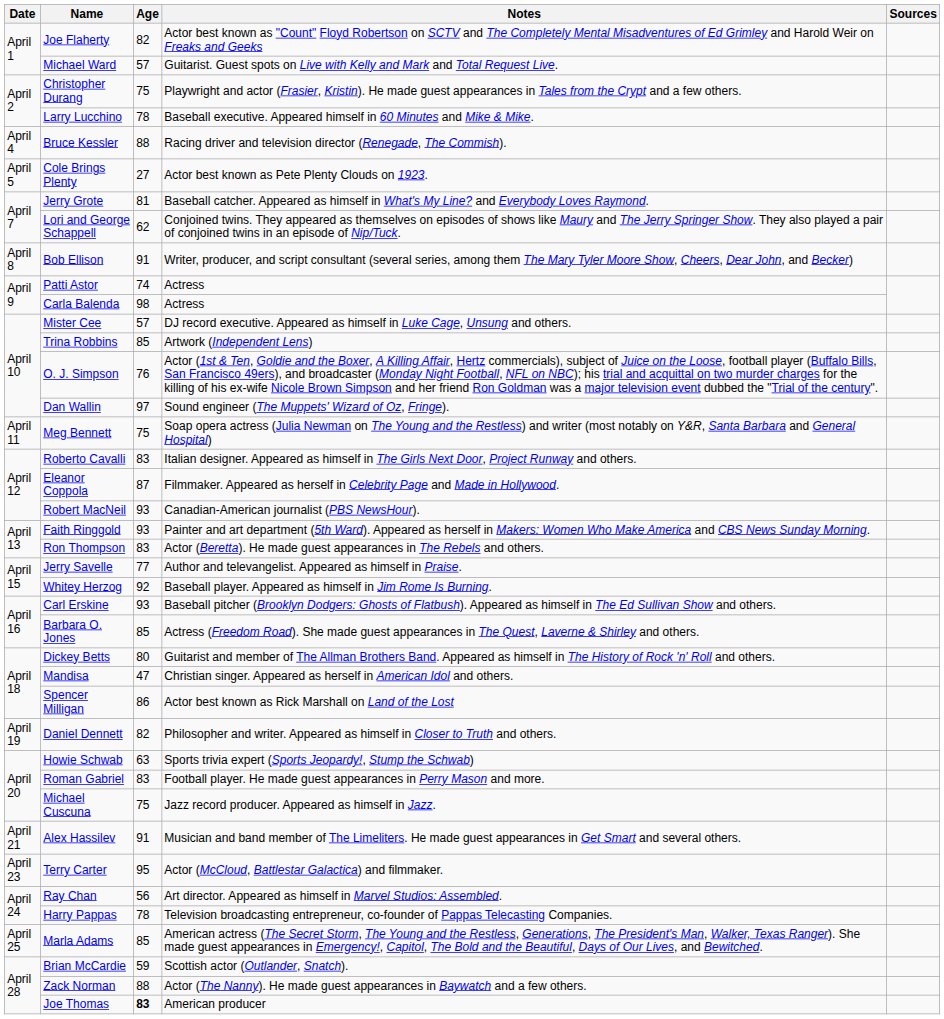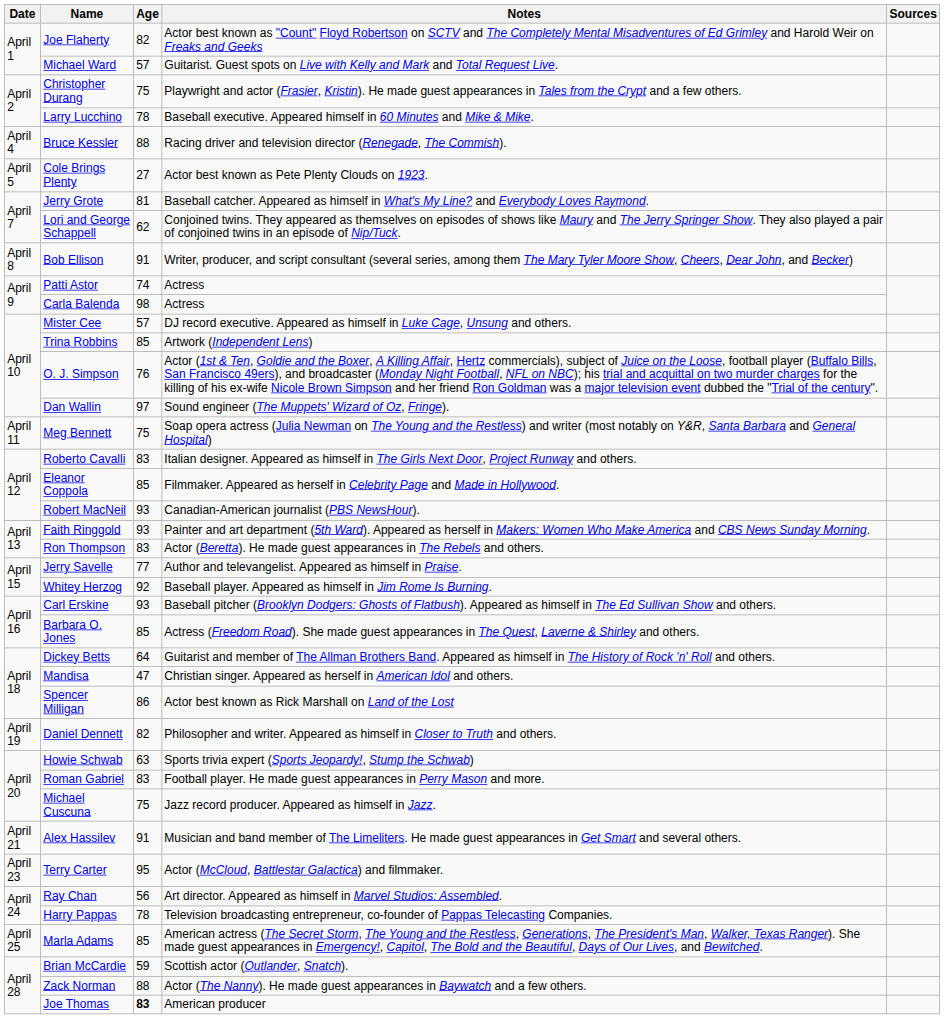 <table class="wikitable sortable">
 <tr>
 <th>Date</th>
 <th>Name</th>
 <th>Age</th>
 <th>Notes</th>
 <th>Sources</th>
 </tr>
 <tr>
 <td rowspan="2">April 1</td>
 <td><a href='#'>Joe Flaherty</a></td>
 <td>82</td>
 <td>Actor best known as <a href='#'>"Count"</a> <a href='#'>Floyd Robertson</a> on <a href='#'><em>SCTV</em></a> and <em><a href='#'>The Completely Mental Misadventures of Ed Grimley</a></em> and Harold Weir on <em><a href='#'>Freaks and Geeks</a></em></td>
 <td></td>
 </tr>
 <tr>
 <td><a href='#'>Michael Ward</a></td>
 <td>57</td>
 <td>Guitarist. Guest spots on <em><a href='#'>Live with Kelly and Mark</a></em> and <em><a href='#'>Total Request Live</a></em>.</td>
 <td></td>
 </tr>
 <tr>
 <td rowspan="2">April 2</td>
 <td><a href='#'>Christopher Durang</a></td>
 <td>75</td>
 <td>Playwright and actor (<em><a href='#'>Frasier</a></em>, <em><a href='#'>Kristin</a></em>). He made guest appearances in <em><a href='#'>Tales from the Crypt</a></em> and a few others.</td>
 <td></td>
 </tr>
 <tr>
 <td><a href='#'>Larry Lucchino</a></td>
 <td>78</td>
 <td>Baseball executive. Appeared himself in <em><a href='#'>60 Minutes</a></em> and <em><a href='#'>Mike & Mike</a></em>.</td>
 <td></td>
 </tr>
 <tr>
 <td>April 4</td>
 <td><a href='#'>Bruce Kessler</a></td>
 <td>88</td>
 <td>Racing driver and television director (<em><a href='#'>Renegade</a></em>, <em><a href='#'>The Commish</a></em>).</td>
 <td></td>
 </tr>
 <tr>
 <td>April 5</td>
 <td><a href='#'>Cole Brings Plenty</a></td>
 <td>27</td>
 <td>Actor best known as Pete Plenty Clouds on <em><a href='#'>1923</a></em>.</td>
 <td></td>
 </tr>
 <tr>
 <td rowspan="2">April 7</td>
 <td><a href='#'>Jerry Grote</a></td>
 <td>81</td>
 <td>Baseball catcher. Appeared as himself in <em><a href='#'>What's My Line?</a></em> and <em><a href='#'>Everybody Loves Raymond</a></em>.</td>
 <td></td>
 </tr>
 <tr>
 <td><a href='#'>Lori and George Schappell</a></td>
 <td>62</td>
 <td>Conjoined twins. They appeared as themselves on episodes of shows like <em><a href='#'>Maury</a></em> and <em><a href='#'>The Jerry Springer Show</a></em>. They also played a pair of conjoined twins in an episode of <em><a href='#'>Nip/Tuck</a></em>.</td>
 <td></td>
 </tr>
 <tr>
 <td>April 8</td>
 <td><a href='#'>Bob Ellison</a></td>
 <td>91</td>
 <td>Writer, producer, and script consultant (several series, among them <em><a href='#'>The Mary Tyler Moore Show</a></em>, <em><a href='#'>Cheers</a></em>, <em><a href='#'>Dear John</a></em>, and <em><a href='#'>Becker</a></em>)</td>
 <td></td>
 </tr>
 <tr>
 <td rowspan="2">April 9</td>
 <td><a href='#'>Patti Astor</a></td>
 <td>74</td>
 <td>Actress</td>
 </tr>
 <tr>
 <td><a href='#'>Carla Balenda</a></td>
 <td>98</td>
 <td>Actress</td>
 </tr>
 <tr>
 <td rowspan="4">April 10</td>
 <td><a href='#'>Mister Cee</a></td>
 <td>57</td>
 <td>DJ record executive. Appeared as himself in <em><a href='#'>Luke Cage</a></em>, <em><a href='#'>Unsung</a></em> and others.</td>
 <td></td>
 </tr>
 <tr>
 <td><a href='#'>Trina Robbins</a></td>
 <td>85</td>
 <td>Artwork (<em><a href='#'>Independent Lens</a></em>)</td>
 <td></td>
 </tr>
 <tr>
 <td><a href='#'>O. J. Simpson</a></td>
 <td>76</td>
 <td>Actor (<em><a href='#'>1st & Ten</a></em>, <em><a href='#'>Goldie and the Boxer</a></em>, <em><a href='#'>A Killing Affair</a></em>, <a href='#'>Hertz</a> commercials), subject of <em><a href='#'>Juice on the Loose</a></em>, football player (<a href='#'>Buffalo Bills</a>, <a href='#'>San Francisco 49ers</a>), and broadcaster (<em><a href='#'>Monday Night Football</a></em>, <em><a href='#'>NFL on NBC</a></em>); his <a href='#'>trial and acquittal on two murder charges</a> for the killing of his ex-wife <a href='#'>Nicole Brown Simpson</a> and her friend <a href='#'>Ron Goldman</a>  was a <a href='#'>major television event</a> dubbed the "<a href='#'>Trial of the century</a>".</td>
 <td></td>
 </tr>
 <tr>
 <td><a href='#'>Dan Wallin</a></td>
 <td>97</td>
 <td>Sound engineer (<em><a href='#'>The Muppets' Wizard of Oz</a></em>, <em><a href='#'>Fringe</a></em>).</td>
 <td></td>
 </tr>
 <tr>
 <td>April 11</td>
 <td><a href='#'>Meg Bennett</a></td>
 <td>75</td>
 <td>Soap opera actress (<a href='#'>Julia Newman</a> on <em><a href='#'>The Young and the Restless</a></em>) and writer (most notably on <em>Y&R</em>, <em><a href='#'>Santa Barbara</a></em> and <em><a href='#'>General Hospital</a></em>)</td>
 <td></td>
 </tr>
 <tr>
 <td rowspan="3">April 12</td>
 <td><a href='#'>Roberto Cavalli</a></td>
 <td>83</td>
 <td>Italian designer. Appeared as himself in <em><a href='#'>The Girls Next Door</a></em>, <em><a href='#'>Project Runway</a></em> and others.</td>
 <td></td>
 </tr>
 <tr>
 <td><a href='#'>Eleanor Coppola</a></td>
-<td>87</td>
+<td>85</td>
 <td>Filmmaker. Appeared as herself in <em><a href='#'>Celebrity Page</a></em> and <em><a href='#'>Made in Hollywood</a></em>.</td>
 <td></td>
 </tr>
 <tr>
 <td><a href='#'>Robert MacNeil</a></td>
 <td>93</td>
 <td>Canadian-American journalist (<em><a href='#'>PBS NewsHour</a></em>).</td>
 <td></td>
 </tr>
 <tr>
 <td rowspan="2">April 13</td>
 <td><a href='#'>Faith Ringgold</a></td>
 <td>93</td>
 <td>Painter and art department (<em><a href='#'>5th Ward</a></em>). Appeared as herself in <em><a href='#'>Makers: Women Who Make America</a></em> and <em><a href='#'>CBS News Sunday Morning</a></em>.</td>
 <td></td>
 </tr>
 <tr>
 <td><a href='#'>Ron Thompson</a></td>
 <td>83</td>
 <td>Actor (<em><a href='#'>Beretta</a></em>). He made guest appearances in <em><a href='#'>The Rebels</a></em> and others.</td>
 <td></td>
 </tr>
 <tr>
 <td rowspan="2">April 15</td>
 <td><a href='#'>Jerry Savelle</a></td>
 <td>77</td>
 <td>Author and televangelist. Appeared as himself in <em><a href='#'>Praise</a></em>.</td>
 <td></td>
 </tr>
 <tr>
 <td><a href='#'>Whitey Herzog</a></td>
 <td>92</td>
 <td>Baseball player. Appeared as himself in <em><a href='#'>Jim Rome Is Burning</a></em>.</td>
 <td></td>
 </tr>
 <tr>
 <td rowspan="2">April 16</td>
 <td><a href='#'>Carl Erskine</a></td>
 <td>93</td>
 <td>Baseball pitcher (<em><a href='#'>Brooklyn Dodgers: Ghosts of Flatbush</a></em>). Appeared as himself in <em><a href='#'>The Ed Sullivan Show</a></em> and others.</td>
 <td></td>
 </tr>
 <tr>
 <td><a href='#'>Barbara O. Jones</a></td>
 <td>85</td>
 <td>Actress (<em><a href='#'>Freedom Road</a></em>). She made guest appearances in <em><a href='#'>The Quest</a></em>, <em><a href='#'>Laverne & Shirley</a></em> and others.</td>
 <td></td>
 </tr>
 <tr>
 <td rowspan="3">April 18</td>
 <td><a href='#'>Dickey Betts</a></td>
-<td>80</td>
+<td>64</td>
 <td>Guitarist and member of <a href='#'>The Allman Brothers Band</a>. Appeared as himself in <em><a href='#'>The History of Rock 'n' Roll</a></em> and others.</td>
 <td></td>
 </tr>
 <tr>
 <td><a href='#'>Mandisa</a></td>
 <td>47</td>
 <td>Christian singer. Appeared as herself in <em><a href='#'>American Idol</a></em> and others.</td>
 <td></td>
 </tr>
 <tr>
 <td><a href='#'>Spencer Milligan</a></td>
 <td>86</td>
 <td>Actor best known as Rick Marshall on <em><a href='#'>Land of the Lost</a></em></td>
 <td></td>
 </tr>
 <tr>
 <td>April 19</td>
 <td><a href='#'>Daniel Dennett</a></td>
 <td>82</td>
 <td>Philosopher and writer. Appeared as himself in <em><a href='#'>Closer to Truth</a></em> and others.</td>
 <td></td>
 </tr>
 <tr>
 <td rowspan="3">April 20</td>
 <td><a href='#'>Howie Schwab</a></td>
 <td>63</td>
 <td>Sports trivia expert (<em><a href='#'>Sports Jeopardy!</a></em>, <em><a href='#'>Stump the Schwab</a></em>)</td>
 <td></td>
 </tr>
 <tr>
 <td><a href='#'>Roman Gabriel</a></td>
 <td>83</td>
 <td>Football player. He made guest appearances in <em><a href='#'>Perry Mason</a></em> and more.</td>
 <td></td>
 </tr>
 <tr>
 <td><a href='#'>Michael Cuscuna</a></td>
 <td>75</td>
 <td>Jazz record producer. Appeared as himself in <em><a href='#'>Jazz</a></em>.</td>
 <td></td>
 </tr>
 <tr>
 <td>April 21</td>
 <td><a href='#'>Alex Hassilev</a></td>
 <td>91</td>
 <td>Musician and band member of <a href='#'>The Limeliters</a>. He made guest appearances in <em><a href='#'>Get Smart</a></em> and several others.</td>
 <td></td>
 </tr>
 <tr>
 <td>April 23</td>
 <td><a href='#'>Terry Carter</a></td>
 <td>95</td>
 <td>Actor (<em><a href='#'>McCloud</a></em>, <em><a href='#'>Battlestar Galactica</a></em>) and filmmaker.</td>
 <td></td>
 </tr>
 <tr>
 <td rowspan="2">April 24</td>
 <td><a href='#'>Ray Chan</a></td>
 <td>56</td>
 <td>Art director. Appeared as himself in <em><a href='#'>Marvel Studios: Assembled</a></em>.</td>
 <td></td>
 </tr>
 <tr>
 <td><a href='#'>Harry Pappas</a></td>
 <td>78</td>
 <td>Television broadcasting entrepreneur, co-founder of <a href='#'>Pappas Telecasting</a> Companies.</td>
 <td></td>
 </tr>
 <tr>
 <td>April 25</td>
 <td><a href='#'>Marla Adams</a></td>
 <td>85</td>
 <td>American actress (<em><a href='#'>The Secret Storm</a></em>, <em><a href='#'>The Young and the Restless</a></em>, <em><a href='#'>Generations</a></em>, <em><a href='#'>The President's Man</a></em>, <em><a href='#'>Walker, Texas Ranger</a></em>). She made guest appearances in <em><a href='#'>Emergency!</a></em>, <em><a href='#'>Capitol</a></em>, <em><a href='#'>The Bold and the Beautiful</a></em>, <em><a href='#'>Days of Our Lives</a></em>, and <em><a href='#'>Bewitched</a></em>.</td>
 <td></td>
 </tr>
 <tr>
 <td rowspan="3">April 28</td>
 <td><a href='#'>Brian McCardie</a></td>
 <td>59</td>
 <td>Scottish actor (<em><a href='#'>Outlander</a></em>, <em><a href='#'>Snatch</a></em>).</td>
 <td></td>
 </tr>
 <tr>
 <td><a href='#'>Zack Norman</a></td>
 <td>88</td>
 <td>Actor (<em><a href='#'>The Nanny</a></em>). He made guest appearances in <em><a href='#'>Baywatch</a></em> and a few others.</td>
 <td></td>
 </tr>
 <tr>
 <td><a href='#'>Joe Thomas</a></td>
 <td><strong>83</strong></td>
 <td>American producer</td>
 <td></td>
 </tr>
 </table>
